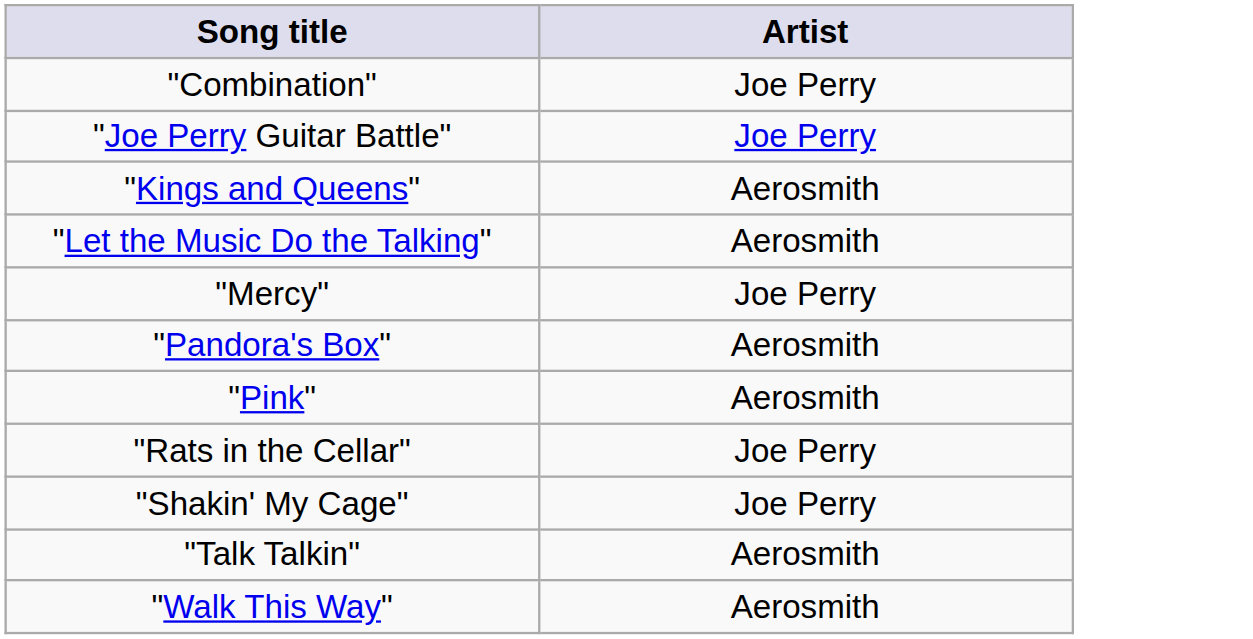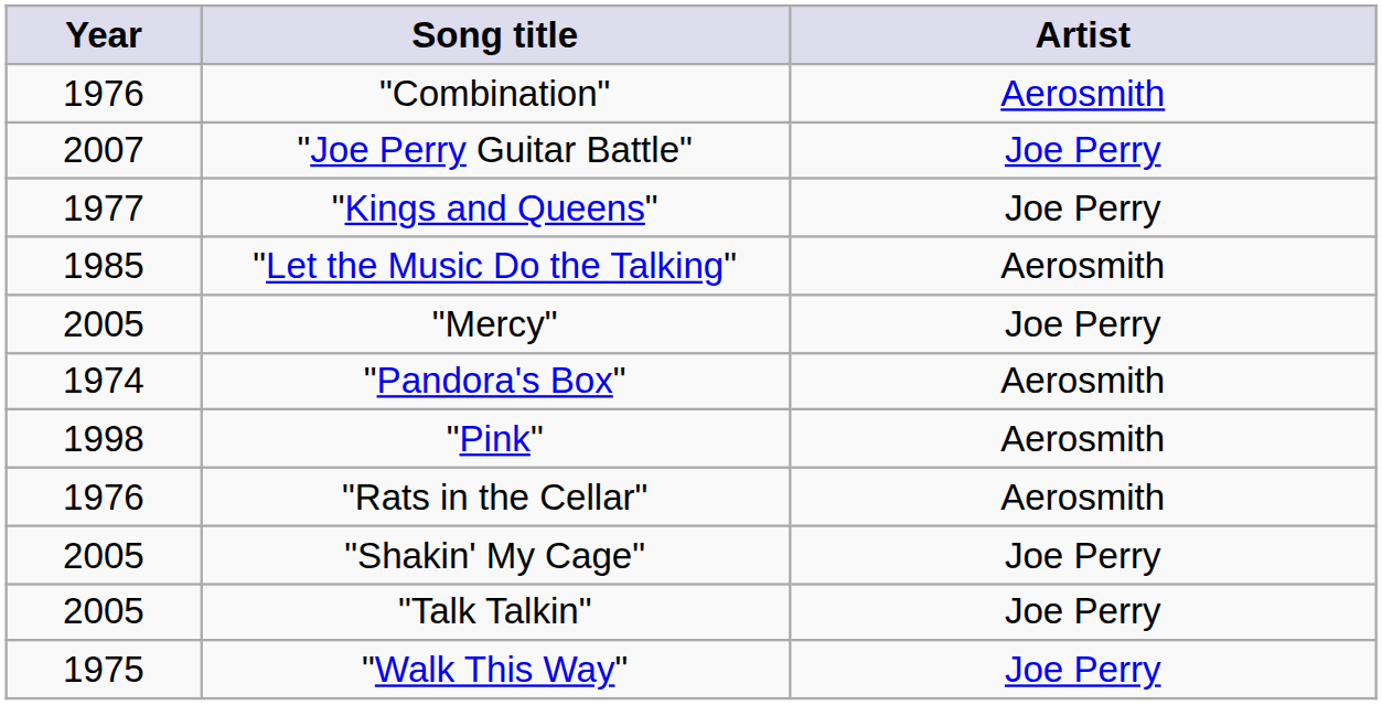 <table class="wikitable sortable" style="font-size:90%; text-align:center; margin: 5px;">
 <tr>
+<th style="background:#dde; width:70px;">Year</th>
 <th style="background:#dde; width:225px;">Song title</th>
 <th style="background:#dde; width:225px;">Artist</th>
 </tr>
 <tr>
+<td>1976</td>
 <td>"Combination"</td>
-<td>Joe Perry</td>
+<td><a href='#'>Aerosmith</a></td>
 </tr>
 <tr>
+<td>2007</td>
 <td>"<a href='#'>Joe Perry</a> Guitar Battle"</td>
 <td><a href='#'>Joe Perry</a></td>
 </tr>
 <tr>
+<td>1977</td>
 <td>"<a href='#'>Kings and Queens</a>"</td>
-<td>Aerosmith</td>
+<td>Joe Perry</td>
 </tr>
 <tr>
+<td>1985</td>
 <td>"<a href='#'>Let the Music Do the Talking</a>"</td>
 <td>Aerosmith</td>
 </tr>
 <tr>
+<td>2005</td>
 <td>"Mercy"</td>
 <td>Joe Perry</td>
 </tr>
 <tr>
+<td>1974</td>
 <td>"<a href='#'>Pandora's Box</a>"</td>
 <td>Aerosmith</td>
 </tr>
 <tr>
+<td>1998</td>
 <td>"<a href='#'>Pink</a>"</td>
 <td>Aerosmith</td>
 </tr>
 <tr>
+<td>1976</td>
 <td>"Rats in the Cellar"</td>
-<td>Joe Perry</td>
+<td>Aerosmith</td>
 </tr>
 <tr>
+<td>2005</td>
 <td>"Shakin' My Cage"</td>
 <td>Joe Perry</td>
 </tr>
 <tr>
+<td>2005</td>
 <td>"Talk Talkin"</td>
-<td>Aerosmith</td>
+<td>Joe Perry</td>
 </tr>
 <tr>
+<td>1975</td>
 <td>"<a href='#'>Walk This Way</a>"</td>
-<td>Aerosmith</td>
+<td><a href='#'>Joe Perry</a></td>
 </tr>
 </table>
